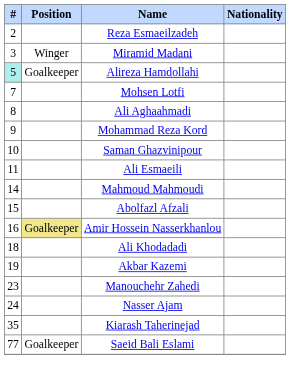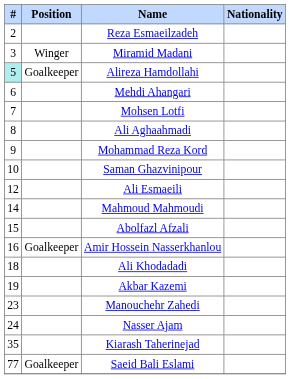 <table border=1 style="border-collapse:collapse; font-size:90%;" cellpadding=3 cellspacing=0 width=30%>
 <tr bgcolor=#C1D8FF>
 <th width=2%>#</th>
 <th width=5%>Position</th>
 <th width=10%>Name</th>
 <th width=5%>Nationality</th>
 </tr>
 <tr align=center>
 <td>2</td>
 <td></td>
 <td><a href='#'>Reza Esmaeilzadeh</a></td>
 <td></td>
 </tr>
 <tr align=center>
 <td>3</td>
 <td>Winger</td>
 <td><a href='#'>Miramid Madani</a></td>
 <td></td>
 </tr>
 <tr align=center>
 <td style="background: paleturquoise;">5</td>
 <td>Goalkeeper</td>
 <td><a href='#'>Alireza Hamdollahi</a></td>
+<td></td>
+</tr>
+<tr align=center>
+<td>6</td>
+<td></td>
+<td><a href='#'>Mehdi Ahangari</a></td>
 <td></td>
 </tr>
 <tr align=center>
 <td>7</td>
 <td></td>
 <td><a href='#'>Mohsen Lotfi</a></td>
 <td></td>
 </tr>
 <tr align=center>
 <td>8</td>
 <td></td>
 <td><a href='#'>Ali Aghaahmadi</a></td>
 <td></td>
 </tr>
 <tr align=center>
 <td>9</td>
 <td></td>
 <td><a href='#'>Mohammad Reza Kord</a></td>
 <td></td>
 </tr>
 <tr align=center>
 <td>10</td>
 <td></td>
 <td><a href='#'>Saman Ghazvinipour</a></td>
 <td></td>
 </tr>
 <tr align=center>
-<td>11</td>
+<td>12</td>
 <td></td>
 <td><a href='#'>Ali Esmaeili</a></td>
 <td></td>
 </tr>
 <tr align=center>
 <td>14</td>
 <td></td>
 <td><a href='#'>Mahmoud Mahmoudi</a></td>
 <td></td>
 </tr>
 <tr align=center>
 <td>15</td>
 <td></td>
 <td><a href='#'>Abolfazl Afzali</a></td>
 <td></td>
 </tr>
 <tr align=center>
 <td>16</td>
-<td style="background: khaki;">Goalkeeper</td>
+<td>Goalkeeper</td>
 <td><a href='#'>Amir Hossein Nasserkhanlou</a></td>
 <td></td>
 </tr>
 <tr align=center>
 <td>18</td>
 <td></td>
 <td><a href='#'>Ali Khodadadi</a></td>
 <td></td>
 </tr>
 <tr align=center>
 <td>19</td>
 <td></td>
 <td><a href='#'>Akbar Kazemi</a></td>
 <td></td>
 </tr>
 <tr align=center>
 <td>23</td>
 <td></td>
 <td><a href='#'>Manouchehr Zahedi</a></td>
 <td></td>
 </tr>
 <tr align=center>
 <td>24</td>
 <td></td>
 <td><a href='#'>Nasser Ajam</a></td>
 <td></td>
 </tr>
 <tr align=center>
 <td>35</td>
 <td></td>
 <td><a href='#'>Kiarash Taherinejad</a></td>
 <td></td>
 </tr>
 <tr align=center>
 <td>77</td>
 <td>Goalkeeper</td>
 <td><a href='#'>Saeid Bali Eslami</a></td>
 <td></td>
 </tr>
 <tr align=center>
 </tr>
 </table>
